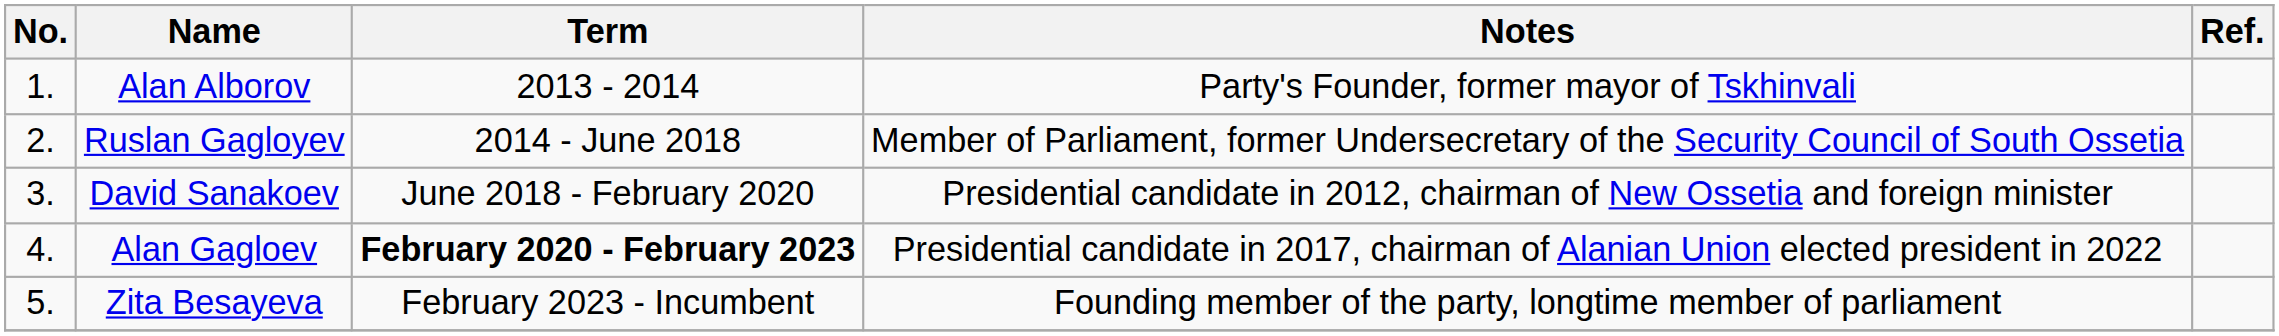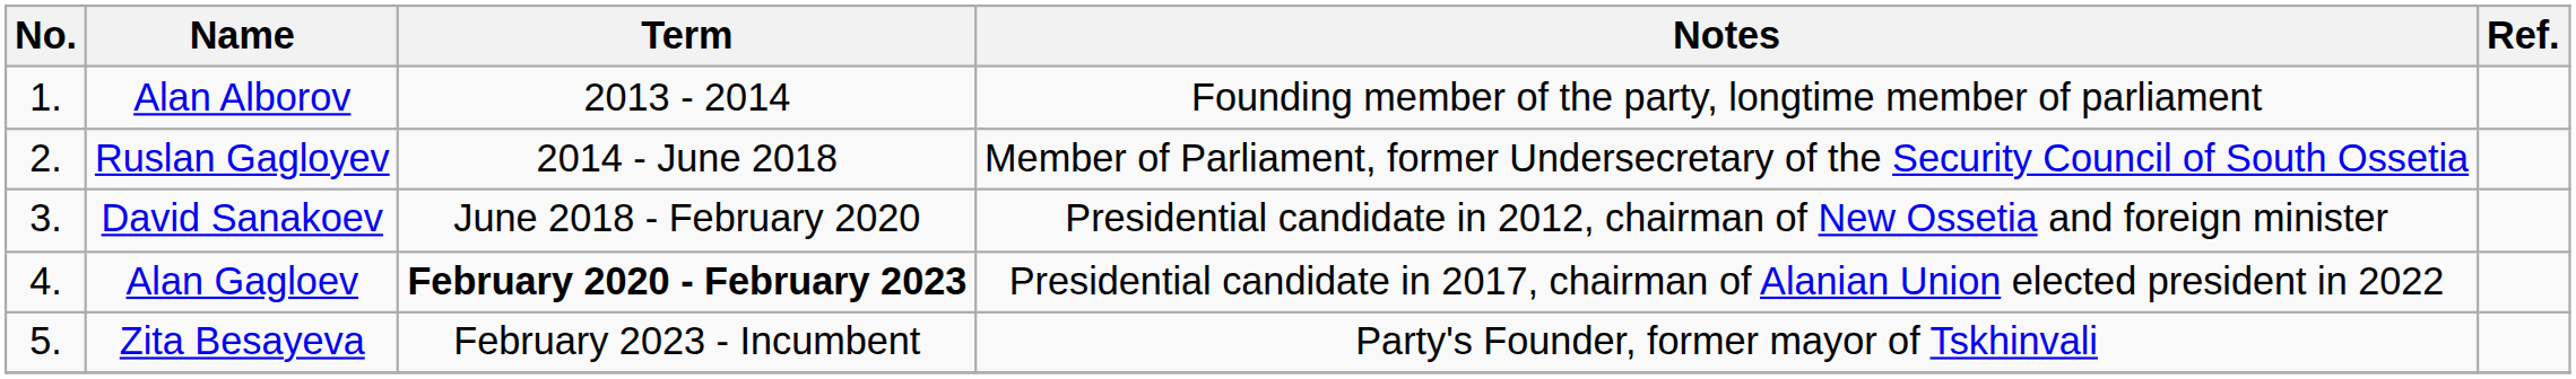 <table class="wikitable sortable" style="text-align:center">
 <tr>
 <th>No.</th>
 <th>Name</th>
 <th>Term</th>
 <th>Notes</th>
 <th>Ref.</th>
 </tr>
 <tr>
 <td>1.</td>
 <td><a href='#'>Alan Alborov</a></td>
 <td>2013 - 2014</td>
-<td>Party's Founder, former mayor of <a href='#'>Tskhinvali</a></td>
+<td>Founding member of the party, longtime member of parliament</td>
 <td></td>
 </tr>
 <tr>
 <td>2.</td>
 <td><a href='#'>Ruslan Gagloyev</a></td>
 <td>2014 - June 2018</td>
 <td>Member of Parliament, former Undersecretary  of the <a href='#'>Security Council of South Ossetia</a></td>
 <td></td>
 </tr>
 <tr>
 <td>3.</td>
 <td><a href='#'>David Sanakoev</a></td>
 <td>June 2018 - February 2020</td>
 <td>Presidential candidate in 2012, chairman of <a href='#'>New Ossetia</a> and foreign minister</td>
 <td></td>
 </tr>
 <tr>
 <td>4.</td>
 <td><a href='#'>Alan Gagloev</a></td>
 <td><strong>February 2020 - February 2023</strong></td>
 <td>Presidential candidate in 2017, chairman of <a href='#'>Alanian Union</a> elected president in 2022</td>
 <td></td>
 </tr>
 <tr>
 <td>5.</td>
 <td><a href='#'>Zita Besayeva</a></td>
 <td>February 2023 - Incumbent</td>
-<td>Founding member of the party, longtime member of parliament</td>
+<td>Party's Founder, former mayor of <a href='#'>Tskhinvali</a></td>
 <td></td>
 </tr>
 <tr>
 </tr>
 </table>
